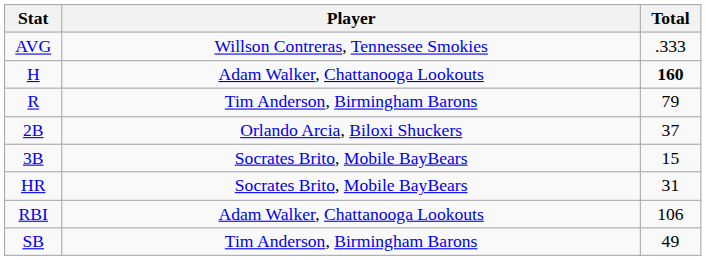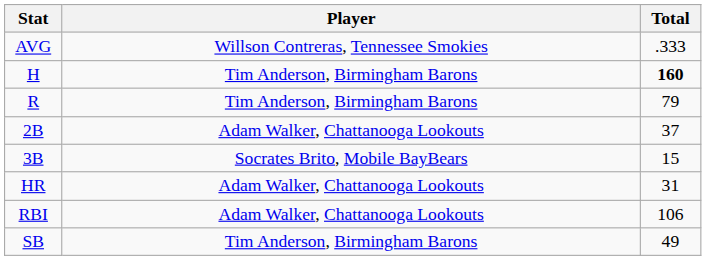 <table class="wikitable" width="40%" style="text-align:center;">
 <tr>
 <th width="5%">Stat</th>
 <th width="60%">Player</th>
 <th width="5%">Total</th>
 </tr>
 <tr>
 <td><a href='#'>AVG</a></td>
 <td><a href='#'>Willson Contreras</a>, <a href='#'>Tennessee Smokies</a></td>
 <td>.333</td>
 </tr>
 <tr>
 <td><a href='#'>H</a></td>
-<td><a href='#'>Adam Walker</a>, <a href='#'>Chattanooga Lookouts</a></td>
+<td><a href='#'>Tim Anderson</a>, <a href='#'>Birmingham Barons</a></td>
 <td><strong>160</strong></td>
 </tr>
 <tr>
 <td><a href='#'>R</a></td>
 <td><a href='#'>Tim Anderson</a>, <a href='#'>Birmingham Barons</a></td>
 <td>79</td>
 </tr>
 <tr>
 <td><a href='#'>2B</a></td>
-<td><a href='#'>Orlando Arcia</a>, <a href='#'>Biloxi Shuckers</a></td>
+<td><a href='#'>Adam Walker</a>, <a href='#'>Chattanooga Lookouts</a></td>
 <td>37</td>
 </tr>
 <tr>
 <td><a href='#'>3B</a></td>
 <td><a href='#'>Socrates Brito</a>, <a href='#'>Mobile BayBears</a></td>
 <td>15</td>
 </tr>
 <tr>
 <td><a href='#'>HR</a></td>
-<td><a href='#'>Socrates Brito</a>, <a href='#'>Mobile BayBears</a></td>
+<td><a href='#'>Adam Walker</a>, <a href='#'>Chattanooga Lookouts</a></td>
 <td>31</td>
 </tr>
 <tr>
 <td><a href='#'>RBI</a></td>
 <td><a href='#'>Adam Walker</a>, <a href='#'>Chattanooga Lookouts</a></td>
 <td>106</td>
 </tr>
 <tr>
 <td><a href='#'>SB</a></td>
 <td><a href='#'>Tim Anderson</a>, <a href='#'>Birmingham Barons</a></td>
 <td>49</td>
 </tr>
 </table>
